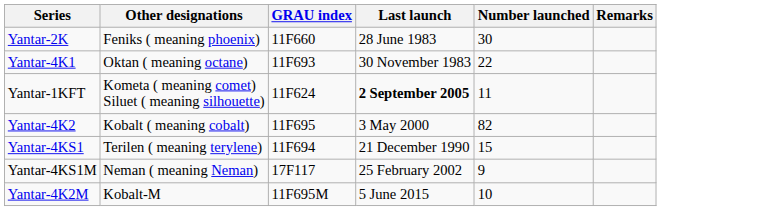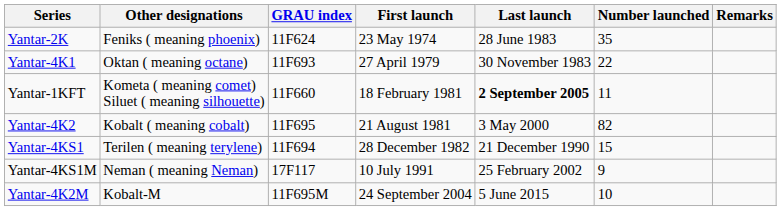 <table class="wikitable" border="1">
 <tr>
 <th>Series</th>
 <th>Other designations</th>
 <th><a href='#'>GRAU index</a></th>
+<th>First launch</th>
 <th>Last launch</th>
 <th>Number launched</th>
 <th>Remarks</th>
 </tr>
 <tr>
 <td><a href='#'>Yantar-2K</a></td>
 <td>Feniks ( meaning <a href='#'>phoenix</a>) </td>
-<td>11F660</td>
+<td>11F624</td>
+<td>23 May 1974</td>
 <td>28 June 1983</td>
-<td>30</td>
+<td>35</td>
 <td></td>
 </tr>
 <tr>
 <td><a href='#'>Yantar-4K1</a></td>
 <td>Oktan ( meaning <a href='#'>octane</a>) </td>
 <td>11F693</td>
+<td>27 April 1979</td>
 <td>30 November 1983</td>
 <td>22</td>
 <td></td>
 </tr>
 <tr>
 <td>Yantar-1KFT</td>
 <td>Kometa ( meaning <a href='#'>comet</a>) <br> Siluet ( meaning <a href='#'>silhouette</a>) </td>
-<td>11F624</td>
+<td>11F660</td>
+<td>18 February 1981</td>
 <td><strong>2 September 2005</strong></td>
 <td>11</td>
 <td></td>
 </tr>
 <tr>
 <td><a href='#'>Yantar-4K2</a></td>
 <td>Kobalt ( meaning <a href='#'>cobalt</a>) </td>
 <td>11F695</td>
+<td>21 August 1981</td>
 <td>3 May 2000</td>
 <td>82</td>
 <td></td>
 </tr>
 <tr>
 <td><a href='#'>Yantar-4KS1</a></td>
 <td>Terilen ( meaning <a href='#'>terylene</a>) </td>
 <td>11F694</td>
+<td>28 December 1982</td>
 <td>21 December 1990</td>
 <td>15</td>
 <td></td>
 </tr>
 <tr>
 <td>Yantar-4KS1M</td>
 <td>Neman ( meaning <a href='#'>Neman</a>) </td>
 <td>17F117</td>
+<td>10 July 1991</td>
 <td>25 February 2002</td>
 <td>9</td>
 <td></td>
 </tr>
 <tr>
 <td><a href='#'>Yantar-4K2M</a></td>
 <td>Kobalt-M </td>
 <td>11F695M</td>
+<td>24 September 2004</td>
 <td>5 June 2015</td>
 <td>10</td>
 <td></td>
 </tr>
 </table>
